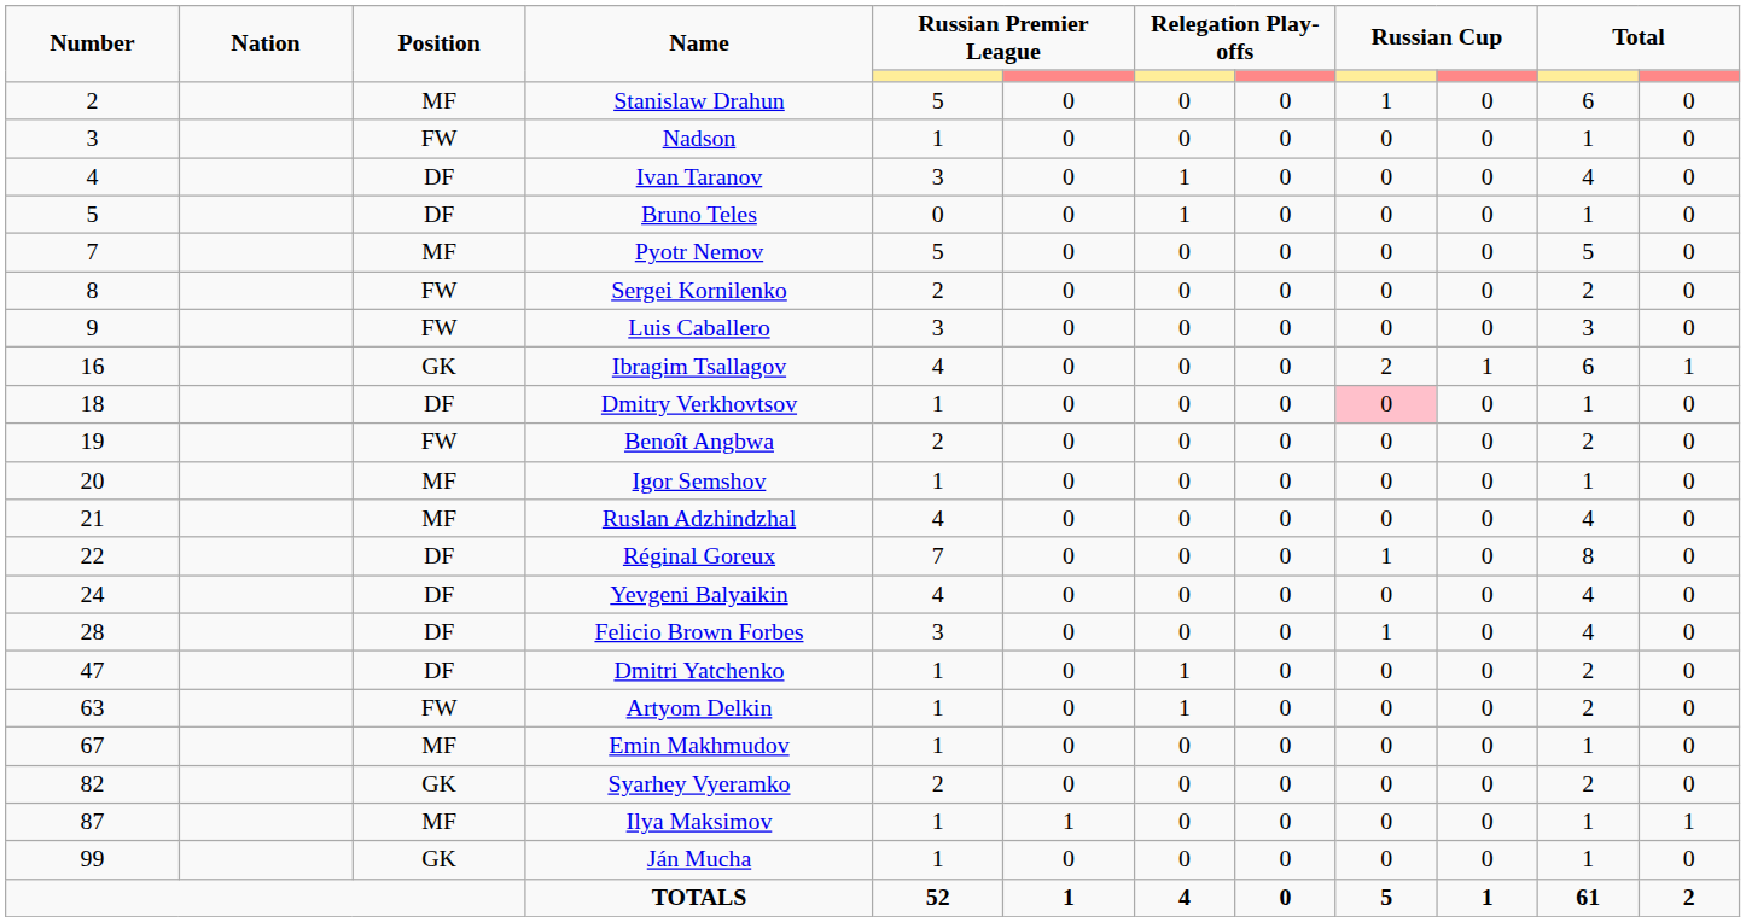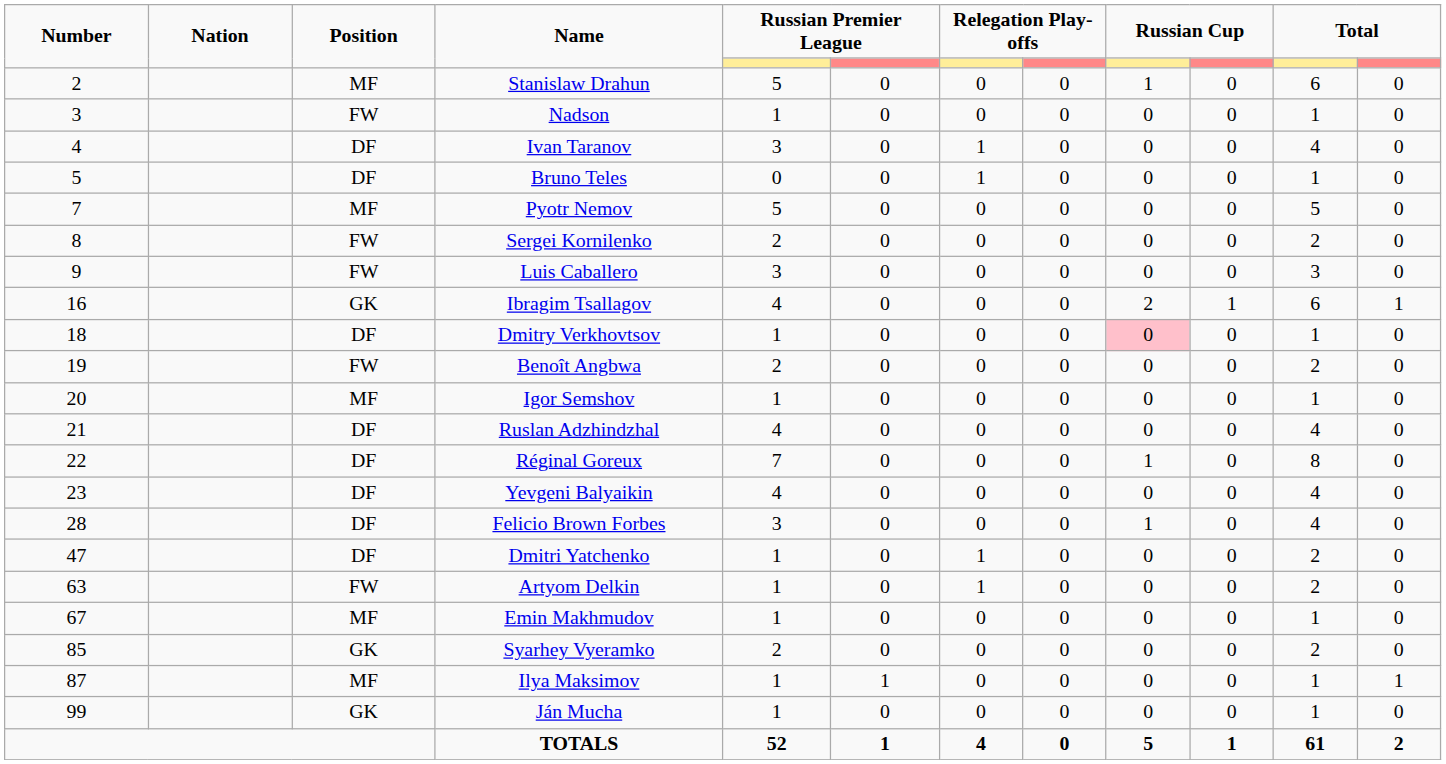 <table class="wikitable" style="font-size: 100%; text-align: center;">
 <tr>
 <td rowspan=2 width="10%" align=center><strong>Number</strong></td>
 <td rowspan=2 width="10%" align=center><strong>Nation</strong></td>
 <td rowspan=2 width="10%" align=center><strong>Position</strong></td>
 <td rowspan=2 width="20%" align=center><strong>Name</strong></td>
 <td colspan=2 align=center><strong>Russian Premier League</strong></td>
 <td colspan=2 align=center><strong>Relegation Play-offs</strong></td>
 <td colspan=2 align=center><strong>Russian Cup</strong></td>
 <td colspan=2 align=center><strong>Total</strong></td>
 </tr>
 <tr>
 <th width=80 style="background: #FFEE99"></th>
 <th width=80 style="background: #FF8888"></th>
 <th width=60 style="background: #FFEE99"></th>
 <th width=60 style="background: #FF8888"></th>
 <th width=60 style="background: #FFEE99"></th>
 <th width=60 style="background: #FF8888"></th>
 <th width=60 style="background: #FFEE99"></th>
 <th width=60 style="background: #FF8888"></th>
 </tr>
 <tr>
 <td>2</td>
 <td></td>
 <td>MF</td>
 <td><a href='#'>Stanislaw Drahun</a></td>
 <td>5</td>
 <td>0</td>
 <td>0</td>
 <td>0</td>
 <td>1</td>
 <td>0</td>
 <td>6</td>
 <td>0</td>
 </tr>
 <tr>
 <td>3</td>
 <td></td>
 <td>FW</td>
 <td><a href='#'>Nadson</a></td>
 <td>1</td>
 <td>0</td>
 <td>0</td>
 <td>0</td>
 <td>0</td>
 <td>0</td>
 <td>1</td>
 <td>0</td>
 </tr>
 <tr>
 <td>4</td>
 <td></td>
 <td>DF</td>
 <td><a href='#'>Ivan Taranov</a></td>
 <td>3</td>
 <td>0</td>
 <td>1</td>
 <td>0</td>
 <td>0</td>
 <td>0</td>
 <td>4</td>
 <td>0</td>
 </tr>
 <tr>
 <td>5</td>
 <td></td>
 <td>DF</td>
 <td><a href='#'>Bruno Teles</a></td>
 <td>0</td>
 <td>0</td>
 <td>1</td>
 <td>0</td>
 <td>0</td>
 <td>0</td>
 <td>1</td>
 <td>0</td>
 </tr>
 <tr>
 <td>7</td>
 <td></td>
 <td>MF</td>
 <td><a href='#'>Pyotr Nemov</a></td>
 <td>5</td>
 <td>0</td>
 <td>0</td>
 <td>0</td>
 <td>0</td>
 <td>0</td>
 <td>5</td>
 <td>0</td>
 </tr>
 <tr>
 <td>8</td>
 <td></td>
 <td>FW</td>
 <td><a href='#'>Sergei Kornilenko</a></td>
 <td>2</td>
 <td>0</td>
 <td>0</td>
 <td>0</td>
 <td>0</td>
 <td>0</td>
 <td>2</td>
 <td>0</td>
 </tr>
 <tr>
 <td>9</td>
 <td></td>
 <td>FW</td>
 <td><a href='#'>Luis Caballero</a></td>
 <td>3</td>
 <td>0</td>
 <td>0</td>
 <td>0</td>
 <td>0</td>
 <td>0</td>
 <td>3</td>
 <td>0</td>
 </tr>
 <tr>
 <td>16</td>
 <td></td>
 <td>GK</td>
 <td><a href='#'>Ibragim Tsallagov</a></td>
 <td>4</td>
 <td>0</td>
 <td>0</td>
 <td>0</td>
 <td>2</td>
 <td>1</td>
 <td>6</td>
 <td>1</td>
 </tr>
 <tr>
 <td>18</td>
 <td></td>
 <td>DF</td>
 <td><a href='#'>Dmitry Verkhovtsov</a></td>
 <td>1</td>
 <td>0</td>
 <td>0</td>
 <td>0</td>
 <td style="background: pink;">0</td>
 <td>0</td>
 <td>1</td>
 <td>0</td>
 </tr>
 <tr>
 <td>19</td>
 <td></td>
 <td>FW</td>
 <td><a href='#'>Benoît Angbwa</a></td>
 <td>2</td>
 <td>0</td>
 <td>0</td>
 <td>0</td>
 <td>0</td>
 <td>0</td>
 <td>2</td>
 <td>0</td>
 </tr>
 <tr>
 <td>20</td>
 <td></td>
 <td>MF</td>
 <td><a href='#'>Igor Semshov</a></td>
 <td>1</td>
 <td>0</td>
 <td>0</td>
 <td>0</td>
 <td>0</td>
 <td>0</td>
 <td>1</td>
 <td>0</td>
 </tr>
 <tr>
 <td>21</td>
 <td></td>
-<td>MF</td>
+<td>DF</td>
 <td><a href='#'>Ruslan Adzhindzhal</a></td>
 <td>4</td>
 <td>0</td>
 <td>0</td>
 <td>0</td>
 <td>0</td>
 <td>0</td>
 <td>4</td>
 <td>0</td>
 </tr>
 <tr>
 <td>22</td>
 <td></td>
 <td>DF</td>
 <td><a href='#'>Réginal Goreux</a></td>
 <td>7</td>
 <td>0</td>
 <td>0</td>
 <td>0</td>
 <td>1</td>
 <td>0</td>
 <td>8</td>
 <td>0</td>
 </tr>
 <tr>
-<td>24</td>
+<td>23</td>
 <td></td>
 <td>DF</td>
 <td><a href='#'>Yevgeni Balyaikin</a></td>
 <td>4</td>
 <td>0</td>
 <td>0</td>
 <td>0</td>
 <td>0</td>
 <td>0</td>
 <td>4</td>
 <td>0</td>
 </tr>
 <tr>
 <td>28</td>
 <td></td>
 <td>DF</td>
 <td><a href='#'>Felicio Brown Forbes</a></td>
 <td>3</td>
 <td>0</td>
 <td>0</td>
 <td>0</td>
 <td>1</td>
 <td>0</td>
 <td>4</td>
 <td>0</td>
 </tr>
 <tr>
 <td>47</td>
 <td></td>
 <td>DF</td>
 <td><a href='#'>Dmitri Yatchenko</a></td>
 <td>1</td>
 <td>0</td>
 <td>1</td>
 <td>0</td>
 <td>0</td>
 <td>0</td>
 <td>2</td>
 <td>0</td>
 </tr>
 <tr>
 <td>63</td>
 <td></td>
 <td>FW</td>
 <td><a href='#'>Artyom Delkin</a></td>
 <td>1</td>
 <td>0</td>
 <td>1</td>
 <td>0</td>
 <td>0</td>
 <td>0</td>
 <td>2</td>
 <td>0</td>
 </tr>
 <tr>
 <td>67</td>
 <td></td>
 <td>MF</td>
 <td><a href='#'>Emin Makhmudov</a></td>
 <td>1</td>
 <td>0</td>
 <td>0</td>
 <td>0</td>
 <td>0</td>
 <td>0</td>
 <td>1</td>
 <td>0</td>
 </tr>
 <tr>
-<td>82</td>
+<td>85</td>
 <td></td>
 <td>GK</td>
 <td><a href='#'>Syarhey Vyeramko</a></td>
 <td>2</td>
 <td>0</td>
 <td>0</td>
 <td>0</td>
 <td>0</td>
 <td>0</td>
 <td>2</td>
 <td>0</td>
 </tr>
 <tr>
 <td>87</td>
 <td></td>
 <td>MF</td>
 <td><a href='#'>Ilya Maksimov</a></td>
 <td>1</td>
 <td>1</td>
 <td>0</td>
 <td>0</td>
 <td>0</td>
 <td>0</td>
 <td>1</td>
 <td>1</td>
 </tr>
 <tr>
 <td>99</td>
 <td></td>
 <td>GK</td>
 <td><a href='#'>Ján Mucha</a></td>
 <td>1</td>
 <td>0</td>
 <td>0</td>
 <td>0</td>
 <td>0</td>
 <td>0</td>
 <td>1</td>
 <td>0</td>
 </tr>
 <tr>
 <td colspan=3></td>
 <td><strong>TOTALS</strong></td>
 <td><strong>52</strong></td>
 <td><strong>1</strong></td>
 <td><strong>4</strong></td>
 <td><strong>0</strong></td>
 <td><strong>5</strong></td>
 <td><strong>1</strong></td>
 <td><strong>61</strong></td>
 <td><strong>2</strong></td>
 </tr>
 </table>
